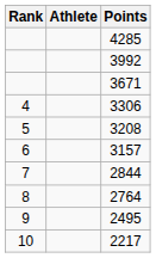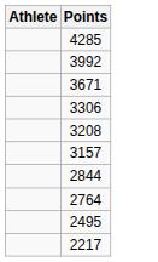 <table class="wikitable" style="font-size:95%; text-align:center;">
 <tr>
-<th>Rank</th>
 <th>Athlete</th>
 <th>Points</th>
 </tr>
 <tr>
-<td></td>
 <td align=left></td>
 <td align="center">4285</td>
 </tr>
 <tr>
-<td></td>
 <td align=left></td>
 <td align="center">3992</td>
 </tr>
 <tr>
-<td></td>
 <td align=left></td>
 <td align="center">3671</td>
 </tr>
 <tr>
-<td>4</td>
 <td align=left></td>
 <td align="center">3306</td>
 </tr>
 <tr>
-<td>5</td>
 <td align=left></td>
 <td align="center">3208</td>
 </tr>
 <tr>
-<td>6</td>
 <td align=left></td>
 <td align="center">3157</td>
 </tr>
 <tr>
-<td>7</td>
 <td align=left></td>
 <td align="center">2844</td>
 </tr>
 <tr>
-<td>8</td>
 <td align=left></td>
 <td align="center">2764</td>
 </tr>
 <tr>
-<td>9</td>
 <td align=left></td>
 <td align="center">2495</td>
 </tr>
 <tr>
-<td>10</td>
 <td align=left></td>
 <td align="center">2217</td>
 </tr>
 </table>
